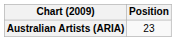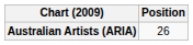 <table class="wikitable plainrowheaders" style="text-align:center">
 <tr>
 <th scope="col">Chart (2009)</th>
 <th scope="col">Position</th>
 </tr>
 <tr>
 <th scope="row">Australian Artists (ARIA)</th>
-<td>23</td>
+<td>26</td>
 </tr>
 </table>
